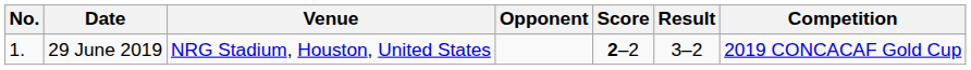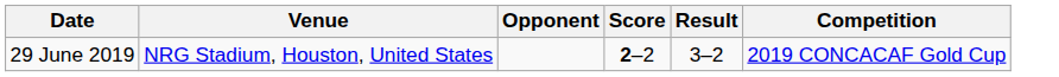 <table class="wikitable" style="font-size:100%;">
 <tr>
-<th>No.</th>
 <th>Date</th>
 <th>Venue</th>
 <th>Opponent</th>
 <th>Score</th>
 <th>Result</th>
 <th>Competition</th>
 </tr>
 <tr>
-<td>1.</td>
 <td>29 June 2019</td>
 <td><a href='#'>NRG Stadium</a>, <a href='#'>Houston</a>, <a href='#'>United States</a></td>
 <td></td>
 <td align=center><strong>2</strong>–2</td>
 <td align=center>3–2</td>
 <td><a href='#'>2019 CONCACAF Gold Cup</a></td>
 </tr>
 </table>
